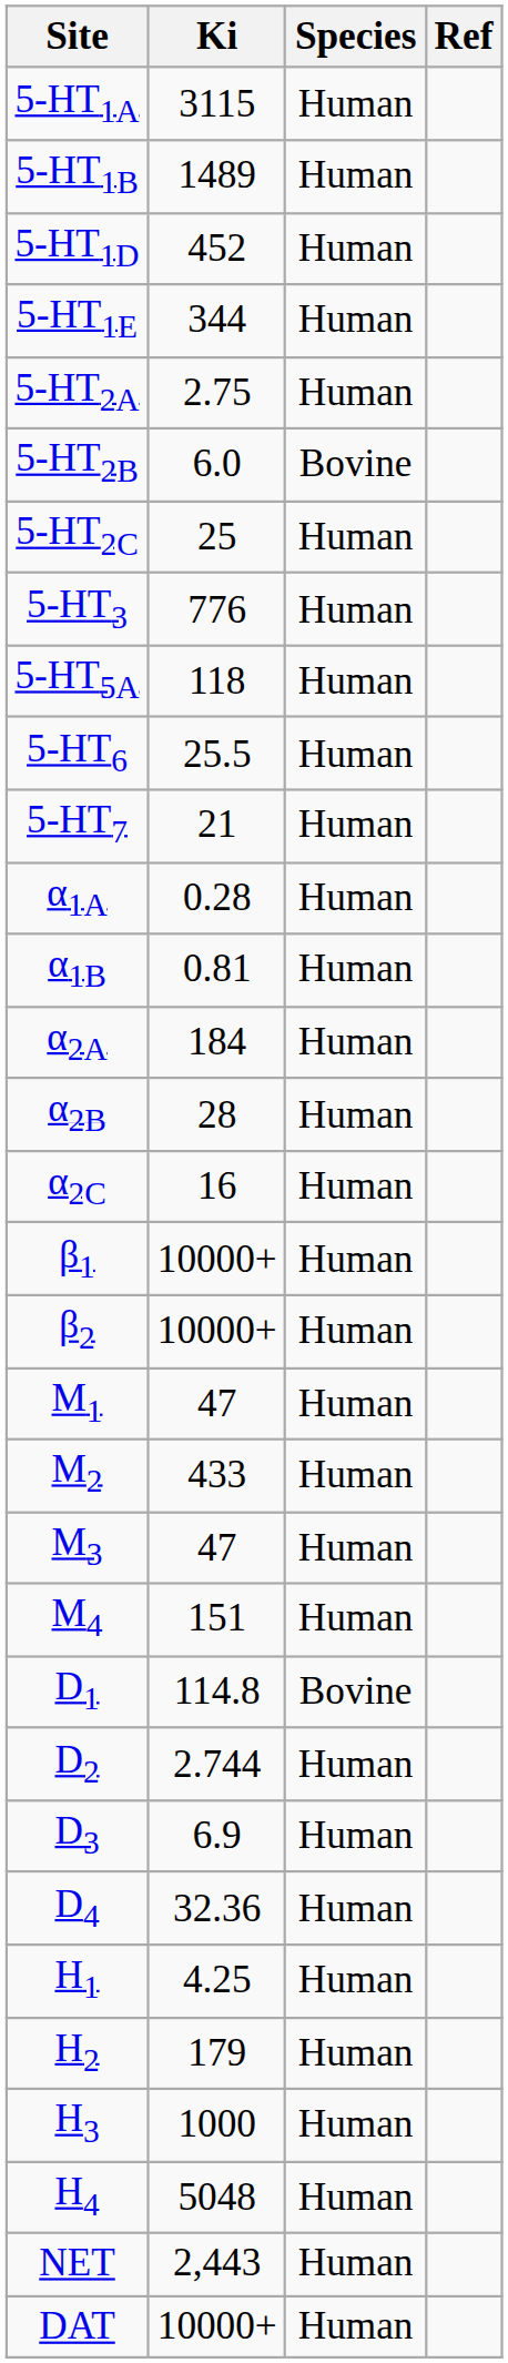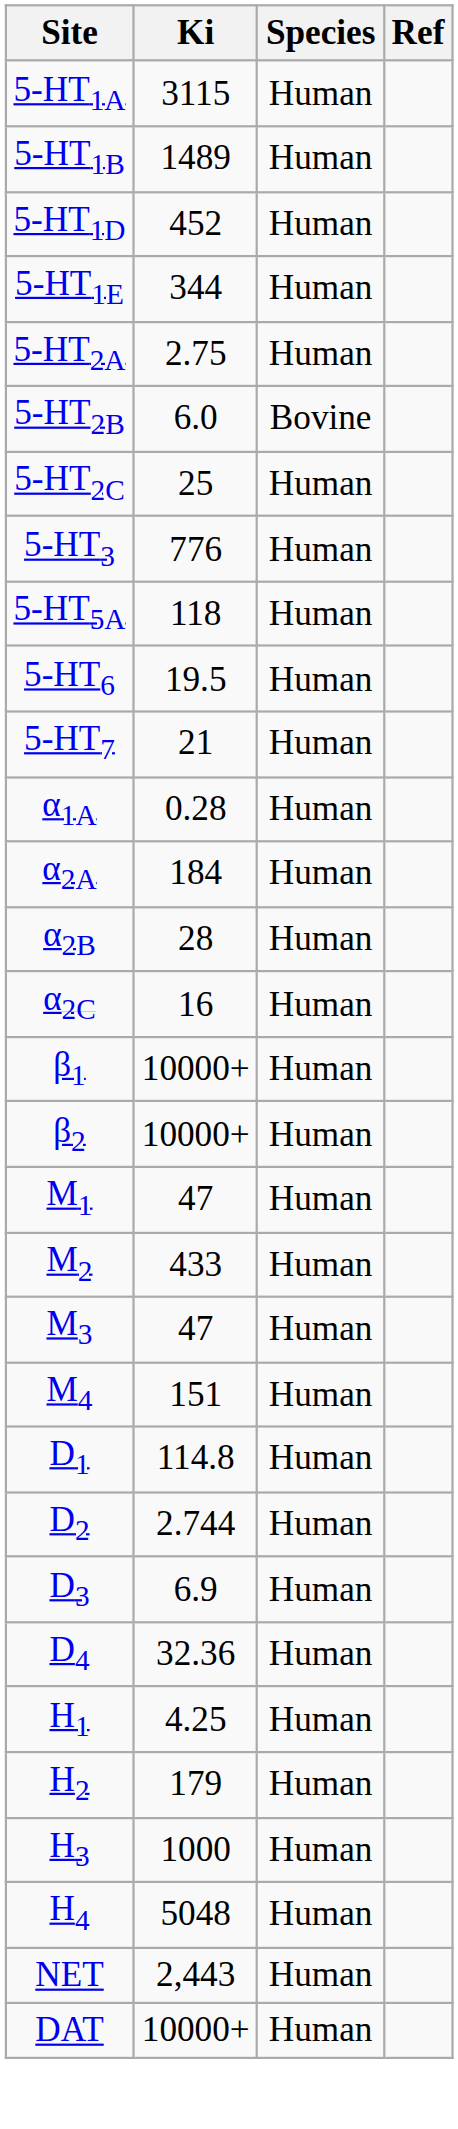 <table class="wikitable sortable" style = "float: right; margin-left:15px; text-align:center">
 <tr>
 <th>Site</th>
 <th>Ki</th>
 <th>Species</th>
 <th>Ref</th>
 </tr>
 <tr>
 <td><a href='#'>5-HT<sub>1A</sub></a></td>
 <td>3115</td>
 <td>Human</td>
 <td></td>
 </tr>
 <tr>
 <td><a href='#'>5-HT<sub>1B</sub></a></td>
 <td>1489</td>
 <td>Human</td>
 <td></td>
 </tr>
 <tr>
 <td><a href='#'>5-HT<sub>1D</sub></a></td>
 <td>452</td>
 <td>Human</td>
 <td></td>
 </tr>
 <tr>
 <td><a href='#'>5-HT<sub>1E</sub></a></td>
 <td>344</td>
 <td>Human</td>
 <td></td>
 </tr>
 <tr>
 <td><a href='#'>5-HT<sub>2A</sub></a></td>
 <td>2.75</td>
 <td>Human</td>
 <td></td>
 </tr>
 <tr>
 <td><a href='#'>5-HT<sub>2B</sub></a></td>
 <td>6.0</td>
 <td>Bovine</td>
 <td></td>
 </tr>
 <tr>
 <td><a href='#'>5-HT<sub>2C</sub></a></td>
 <td>25</td>
 <td>Human</td>
 <td></td>
 </tr>
 <tr>
 <td><a href='#'>5-HT<sub>3</sub></a></td>
 <td>776</td>
 <td>Human</td>
 <td></td>
 </tr>
 <tr>
 <td><a href='#'>5-HT<sub>5A</sub></a></td>
 <td>118</td>
 <td>Human</td>
 <td></td>
 </tr>
 <tr>
 <td><a href='#'>5-HT<sub>6</sub></a></td>
-<td>25.5</td>
+<td>19.5</td>
 <td>Human</td>
 <td></td>
 </tr>
 <tr>
 <td><a href='#'>5-HT<sub>7</sub></a></td>
 <td>21</td>
 <td>Human</td>
 <td></td>
 </tr>
 <tr>
 <td><a href='#'>α<sub>1A</sub></a></td>
 <td>0.28</td>
-<td>Human</td>
-<td></td>
-</tr>
-<tr>
-<td><a href='#'>α<sub>1B</sub></a></td>
-<td>0.81</td>
 <td>Human</td>
 <td></td>
 </tr>
 <tr>
 <td><a href='#'>α<sub>2A</sub></a></td>
 <td>184</td>
 <td>Human</td>
 <td></td>
 </tr>
 <tr>
 <td><a href='#'>α<sub>2B</sub></a></td>
 <td>28</td>
 <td>Human</td>
 <td></td>
 </tr>
 <tr>
 <td><a href='#'>α<sub>2C</sub></a></td>
 <td>16</td>
 <td>Human</td>
 <td></td>
 </tr>
 <tr>
 <td><a href='#'>β<sub>1</sub></a></td>
 <td>10000+</td>
 <td>Human</td>
 <td></td>
 </tr>
 <tr>
 <td><a href='#'>β<sub>2</sub></a></td>
 <td>10000+</td>
 <td>Human</td>
 <td></td>
 </tr>
 <tr>
 <td><a href='#'>M<sub>1</sub></a></td>
 <td>47</td>
 <td>Human</td>
 <td></td>
 </tr>
 <tr>
 <td><a href='#'>M<sub>2</sub></a></td>
 <td>433</td>
 <td>Human</td>
 <td></td>
 </tr>
 <tr>
 <td><a href='#'>M<sub>3</sub></a></td>
 <td>47</td>
 <td>Human</td>
 <td></td>
 </tr>
 <tr>
 <td><a href='#'>M<sub>4</sub></a></td>
 <td>151</td>
 <td>Human</td>
 <td></td>
 </tr>
 <tr>
 <td><a href='#'>D<sub>1</sub></a></td>
 <td>114.8</td>
-<td>Bovine</td>
+<td>Human</td>
 <td></td>
 </tr>
 <tr>
 <td><a href='#'>D<sub>2</sub></a></td>
 <td>2.744</td>
 <td>Human</td>
 <td></td>
 </tr>
 <tr>
 <td><a href='#'>D<sub>3</sub></a></td>
 <td>6.9</td>
 <td>Human</td>
 <td></td>
 </tr>
 <tr>
 <td><a href='#'>D<sub>4</sub></a></td>
 <td>32.36</td>
 <td>Human</td>
 <td></td>
 </tr>
 <tr>
 <td><a href='#'>H<sub>1</sub></a></td>
 <td>4.25</td>
 <td>Human</td>
 <td></td>
 </tr>
 <tr>
 <td><a href='#'>H<sub>2</sub></a></td>
 <td>179</td>
 <td>Human</td>
 <td></td>
 </tr>
 <tr>
 <td><a href='#'>H<sub>3</sub></a></td>
 <td>1000</td>
 <td>Human</td>
 <td></td>
 </tr>
 <tr>
 <td><a href='#'>H<sub>4</sub></a></td>
 <td>5048</td>
 <td>Human</td>
 <td></td>
 </tr>
 <tr>
 <td><a href='#'>NET</a></td>
 <td>2,443</td>
 <td>Human</td>
 <td></td>
 </tr>
 <tr>
 <td><a href='#'>DAT</a></td>
 <td>10000+</td>
 <td>Human</td>
 <td></td>
 </tr>
 </table>
